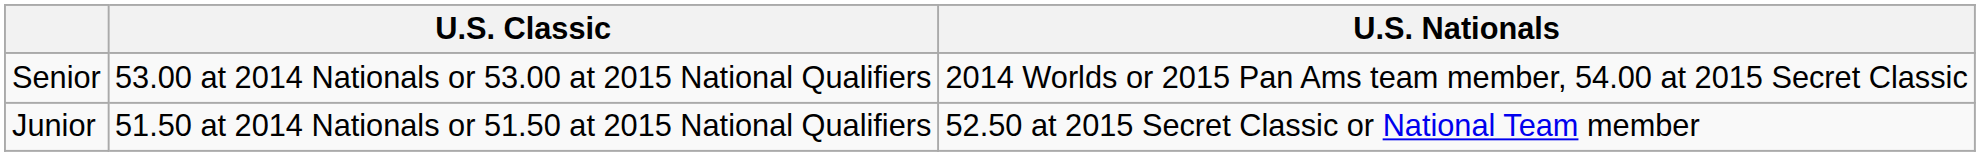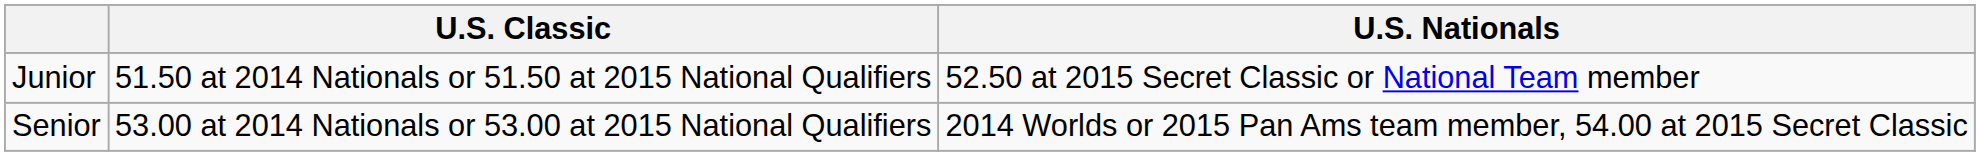 <table class="wikitable">
 <tr>
 <th></th>
 <th>U.S. Classic</th>
 <th>U.S. Nationals</th>
 </tr>
 <tr>
+<td>Junior</td>
+<td>51.50 at 2014 Nationals or 51.50 at 2015 National Qualifiers</td>
+<td>52.50 at 2015 Secret Classic or <a href='#'>National Team</a> member</td>
+</tr>
+<tr>
 <td>Senior</td>
 <td>53.00 at 2014 Nationals or 53.00 at 2015 National Qualifiers</td>
 <td>2014 Worlds or 2015 Pan Ams team member, 54.00 at 2015 Secret Classic</td>
 </tr>
-<tr>
-<td>Junior</td>
-<td>51.50 at 2014 Nationals or 51.50 at 2015 National Qualifiers</td>
-<td>52.50 at 2015 Secret Classic or <a href='#'>National Team</a> member</td>
-</tr>
 </table>
